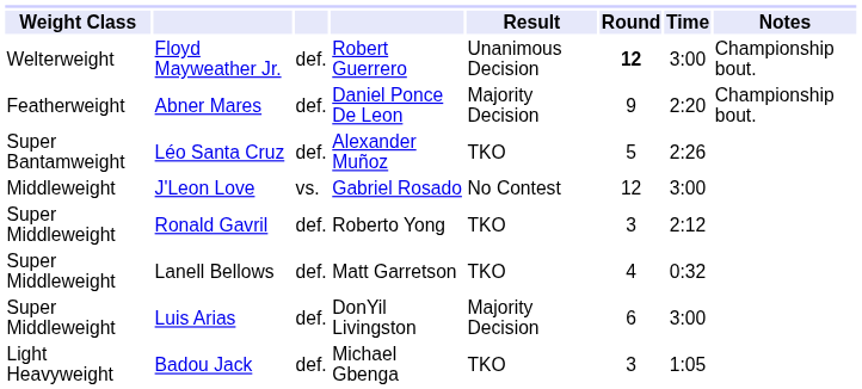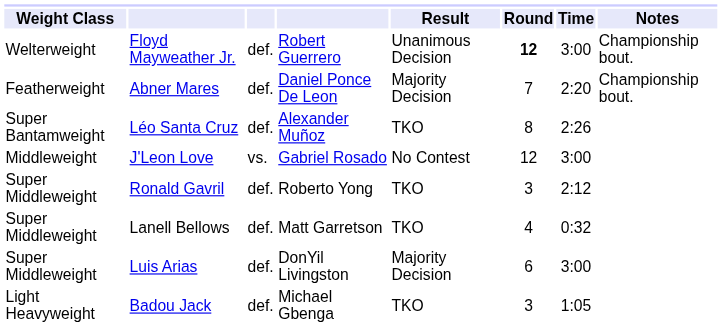 <table class="toccolours" style="font-size: 85%;">
 <tr>
 <th colspan="8" style="background-color: #ccf; color: #000080; text-align: center;"></th>
 </tr>
 <tr>
 <th colspan="1" style="background-color: #E6E8FA; color: #000000; text-align: center;">Weight Class</th>
 <th colspan="1" style="background-color: #E6E8FA; color: #000000; text-align: center;"></th>
 <th colspan="1" style="background-color: #E6E8FA; color: #000000; text-align: center;"></th>
 <th colspan="1" style="background-color: #E6E8FA; color: #000000; text-align: center;"></th>
 <th colspan="1" style="background-color: #E6E8FA; color: #000000; text-align: center;">Result</th>
 <th colspan="1" style="background-color: #E6E8FA; color: #000000; text-align: center;">Round</th>
 <th colspan="1" style="background-color: #E6E8FA; color: #000000; text-align: center;">Time</th>
 <th colspan="1" style="background-color: #E6E8FA; color: #000000; text-align: center;">Notes</th>
 </tr>
 <tr>
 <td>Welterweight</td>
 <td> <a href='#'>Floyd Mayweather Jr.</a></td>
 <td>def.</td>
 <td> <a href='#'>Robert Guerrero</a></td>
 <td>Unanimous Decision</td>
 <td align=center><strong>12</strong></td>
 <td align=center>3:00</td>
 <td>Championship bout.</td>
 </tr>
 <tr>
 <td>Featherweight</td>
 <td> <a href='#'>Abner Mares</a></td>
 <td>def.</td>
 <td> <a href='#'>Daniel Ponce De Leon</a></td>
 <td>Majority Decision</td>
-<td align=center>9</td>
+<td align=center>7</td>
 <td align=center>2:20</td>
 <td>Championship bout.</td>
 </tr>
 <tr>
 <td>Super Bantamweight</td>
 <td> <a href='#'>Léo Santa Cruz</a></td>
 <td>def.</td>
 <td> <a href='#'>Alexander Muñoz</a></td>
 <td>TKO</td>
-<td align=center>5</td>
+<td align=center>8</td>
 <td align=center>2:26</td>
 <td></td>
 </tr>
 <tr>
 <td>Middleweight</td>
 <td> <a href='#'>J'Leon Love</a></td>
 <td>vs.</td>
 <td> <a href='#'>Gabriel Rosado</a></td>
 <td>No Contest</td>
 <td align=center>12</td>
 <td align=center>3:00</td>
 <td></td>
 </tr>
 <tr>
 <td>Super Middleweight</td>
 <td> <a href='#'>Ronald Gavril</a></td>
 <td>def.</td>
 <td> Roberto Yong</td>
 <td>TKO</td>
 <td align=center>3</td>
 <td align=center>2:12</td>
 <td></td>
 </tr>
 <tr>
 <td>Super Middleweight</td>
 <td> Lanell Bellows</td>
 <td>def.</td>
 <td> Matt Garretson</td>
 <td>TKO</td>
 <td align=center>4</td>
 <td align=center>0:32</td>
 <td></td>
 </tr>
 <tr>
 <td>Super Middleweight</td>
 <td> <a href='#'>Luis Arias</a></td>
 <td>def.</td>
 <td> DonYil Livingston</td>
 <td>Majority Decision</td>
 <td align=center>6</td>
 <td align=center>3:00</td>
 <td></td>
 </tr>
 <tr>
 <td>Light Heavyweight</td>
 <td> <a href='#'>Badou Jack</a></td>
 <td>def.</td>
 <td> Michael Gbenga</td>
 <td>TKO</td>
 <td align=center>3</td>
 <td align=center>1:05</td>
 <td></td>
 </tr>
 </table>
